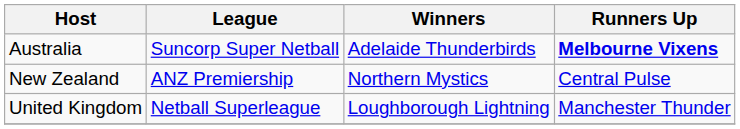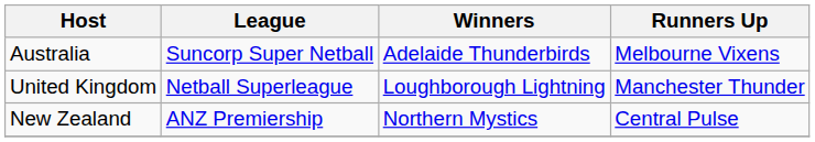 <table class="wikitable collapsible">
 <tr>
 <th>Host</th>
 <th>League</th>
 <th>Winners</th>
 <th>Runners Up</th>
 </tr>
 <tr>
 <td>Australia</td>
 <td><a href='#'>Suncorp Super Netball</a></td>
 <td><a href='#'>Adelaide Thunderbirds</a></td>
-<td><strong><a href='#'>Melbourne Vixens</a></strong></td>
+<td><a href='#'>Melbourne Vixens</a></td>
+</tr>
+<tr>
+<td>United Kingdom</td>
+<td><a href='#'>Netball Superleague</a></td>
+<td><a href='#'>Loughborough Lightning</a></td>
+<td><a href='#'>Manchester Thunder</a></td>
 </tr>
 <tr>
 <td>New Zealand</td>
 <td><a href='#'>ANZ Premiership</a></td>
 <td><a href='#'>Northern Mystics</a></td>
 <td><a href='#'>Central Pulse</a></td>
 </tr>
 <tr>
-<td>United Kingdom</td>
-<td><a href='#'>Netball Superleague</a></td>
-<td><a href='#'>Loughborough Lightning</a></td>
-<td><a href='#'>Manchester Thunder</a></td>
-</tr>
-<tr>
 </tr>
 </table>
